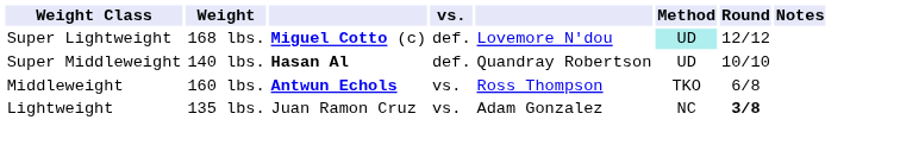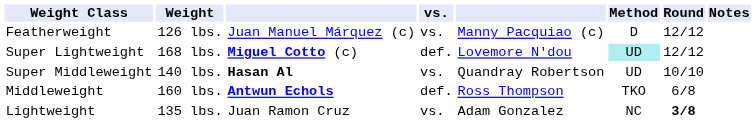 <table class="toccolours" style="font-size: 85%;">
 <tr>
 <th style="background:#e6e8fa; color:#000; text-align:center;">Weight Class</th>
 <th style="background:#e6e8fa; color:#000; text-align:center;">Weight</th>
 <th style="background:#e6e8fa; color:#000; text-align:center;"></th>
 <th style="background:#e6e8fa; color:#000; text-align:center;">vs.</th>
 <th style="background:#e6e8fa; color:#000; text-align:center;"></th>
 <th style="background:#e6e8fa; color:#000; text-align:center;">Method</th>
 <th style="background:#e6e8fa; color:#000; text-align:center;">Round</th>
 <th style="background:#e6e8fa; color:#000; text-align:center;">Notes</th>
+</tr>
+<tr>
+<td>Featherweight</td>
+<td>126 lbs.</td>
+<td><a href='#'>Juan Manuel Márquez</a> (c)</td>
+<td>vs.</td>
+<td><a href='#'>Manny Pacquiao</a> (c)</td>
+<td align=center>D</td>
+<td align=center>12/12</td>
+<td></td>
 </tr>
 <tr>
 <td>Super Lightweight</td>
 <td>168 lbs.</td>
 <td><strong><a href='#'>Miguel Cotto</a></strong> (c)</td>
 <td>def.</td>
 <td><a href='#'>Lovemore N'dou</a></td>
 <td align=center style="background: paleturquoise;">UD</td>
 <td align=center>12/12</td>
 <td></td>
 </tr>
 <tr>
 <td>Super Middleweight</td>
 <td>140 lbs.</td>
 <td><strong>Hasan Al</strong></td>
-<td>def.</td>
+<td>vs.</td>
 <td>Quandray Robertson</td>
 <td align=center>UD</td>
 <td align=center>10/10</td>
 </tr>
 <tr>
 <td>Middleweight</td>
 <td>160 lbs.</td>
 <td><strong><a href='#'>Antwun Echols</a></strong></td>
-<td>vs.</td>
+<td>def.</td>
 <td><a href='#'>Ross Thompson</a></td>
 <td align=center>TKO</td>
 <td align=center>6/8</td>
 </tr>
 <tr>
 <td>Lightweight</td>
 <td>135 lbs.</td>
 <td>Juan Ramon Cruz</td>
 <td>vs.</td>
 <td>Adam Gonzalez</td>
 <td align=center>NC</td>
 <td align=center><strong>3/8</strong></td>
 </tr>
 </table>
